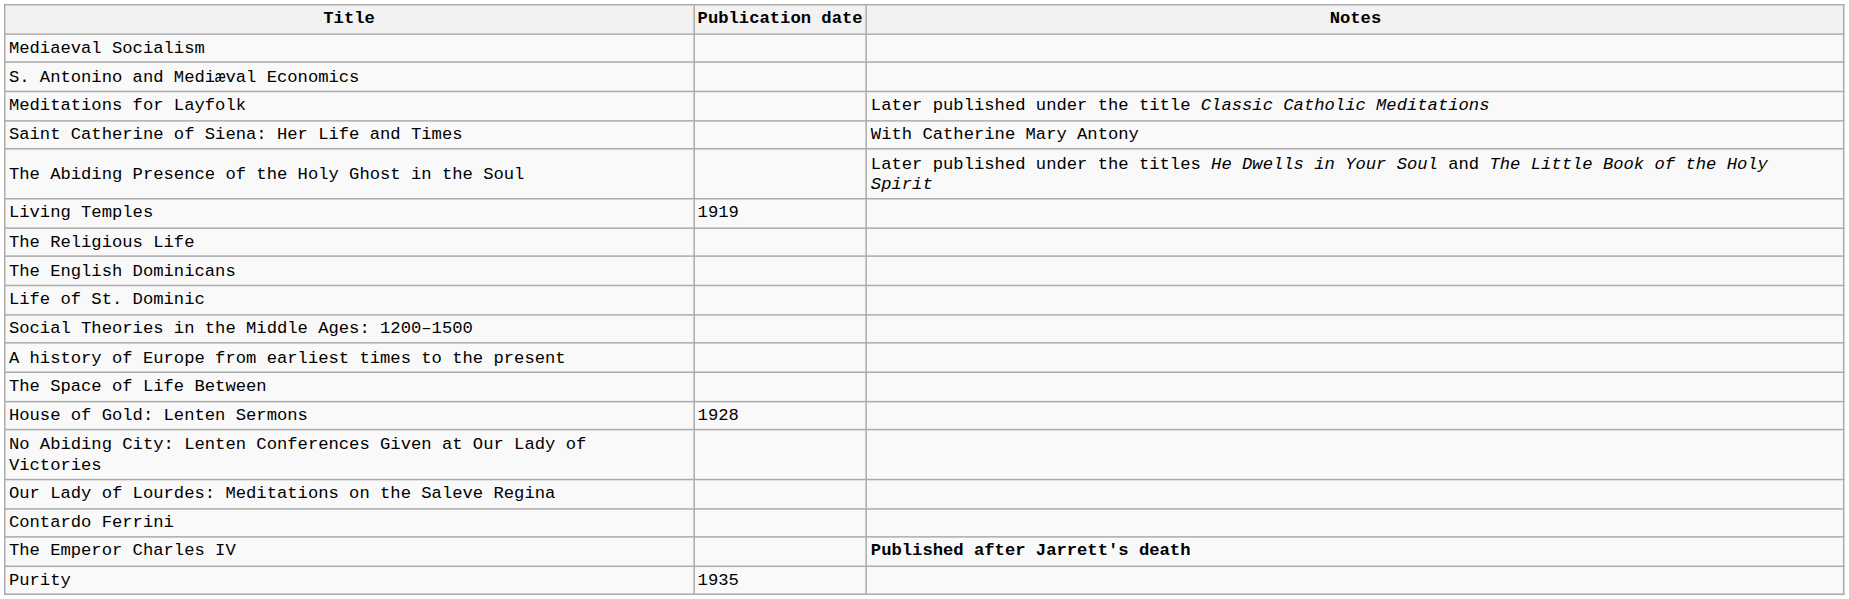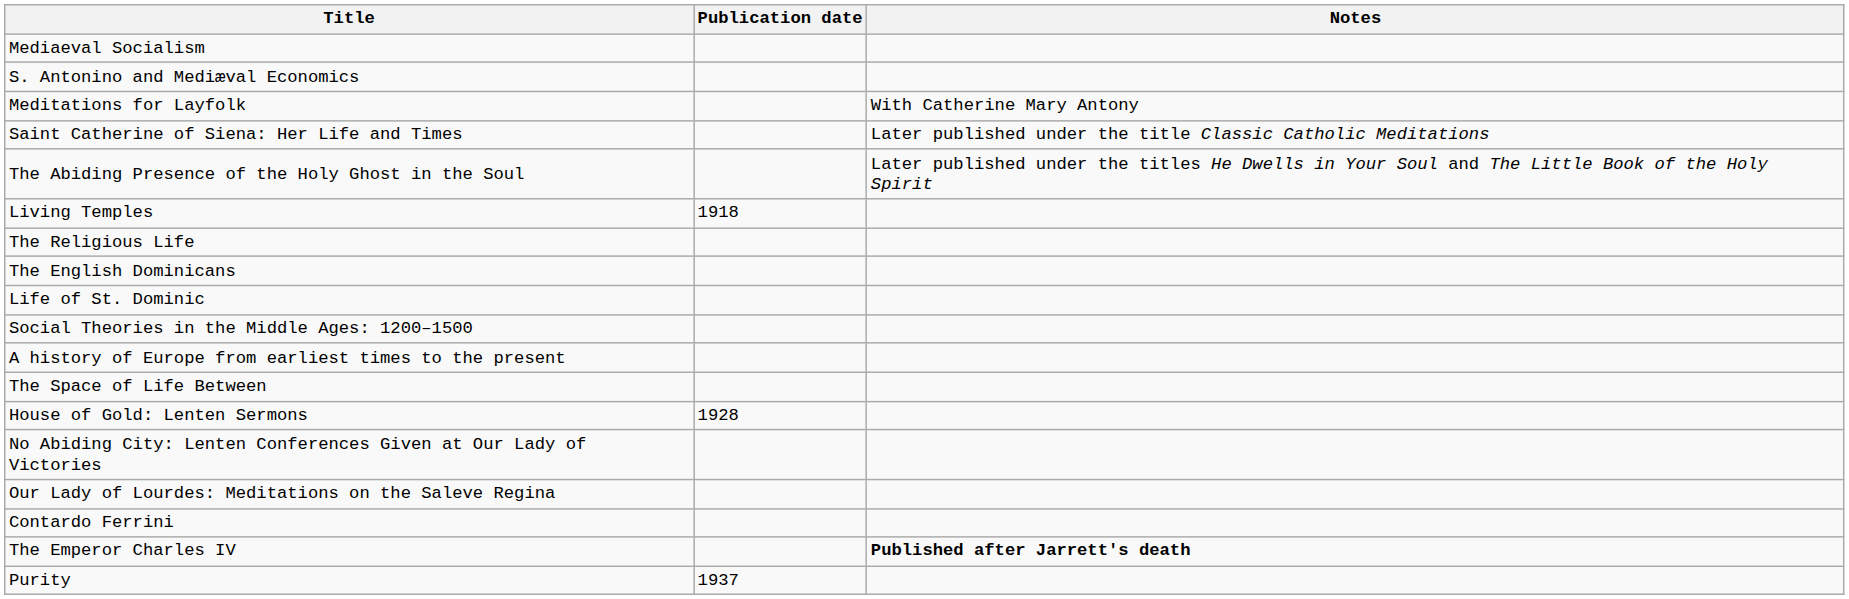 <table class="wikitable sortable" style="font-size:90%; text-align:left">
 <tr>
 <th>Title</th>
 <th>Publication date</th>
 <th>Notes</th>
 </tr>
 <tr>
 <td>Mediaeval Socialism</td>
 <td></td>
 <td></td>
 </tr>
 <tr>
 <td>S. Antonino and Mediæval Economics</td>
 <td></td>
 <td></td>
 </tr>
 <tr>
 <td>Meditations for Layfolk</td>
 <td></td>
-<td>Later published under the title <em>Classic Catholic Meditations</em></td>
+<td>With Catherine Mary Antony</td>
 </tr>
 <tr>
 <td>Saint Catherine of Siena: Her Life and Times</td>
 <td></td>
-<td>With Catherine Mary Antony</td>
+<td>Later published under the title <em>Classic Catholic Meditations</em></td>
 </tr>
 <tr>
 <td>The Abiding Presence of the Holy Ghost in the Soul</td>
 <td></td>
 <td>Later published under the titles <em>He Dwells in Your Soul</em> and <em>The Little Book of the Holy Spirit</em></td>
 </tr>
 <tr>
 <td>Living Temples</td>
-<td>1919</td>
+<td>1918</td>
 <td></td>
 </tr>
 <tr>
 <td>The Religious Life</td>
 <td></td>
 <td></td>
 </tr>
 <tr>
 <td>The English Dominicans</td>
 <td></td>
 <td></td>
 </tr>
 <tr>
 <td>Life of St. Dominic</td>
 <td></td>
 <td></td>
 </tr>
 <tr>
 <td>Social Theories in the Middle Ages: 1200–1500</td>
 <td></td>
 <td></td>
 </tr>
 <tr>
 <td>A history of Europe from earliest times to the present</td>
 <td></td>
 <td></td>
 </tr>
 <tr>
 <td>The Space of Life Between</td>
 <td></td>
 <td></td>
 </tr>
 <tr>
 <td>House of Gold: Lenten Sermons</td>
 <td>1928</td>
 <td></td>
 </tr>
 <tr>
 <td>No Abiding City: Lenten Conferences Given at Our Lady of Victories</td>
 <td></td>
 <td></td>
 </tr>
 <tr>
 <td>Our Lady of Lourdes: Meditations on the Saleve Regina</td>
 <td></td>
 <td></td>
 </tr>
 <tr>
 <td>Contardo Ferrini</td>
 <td></td>
 <td></td>
 </tr>
 <tr>
 <td>The Emperor Charles IV</td>
 <td></td>
 <td><strong>Published after Jarrett's death</strong></td>
 </tr>
 <tr>
 <td>Purity</td>
-<td>1935</td>
+<td>1937</td>
 <td></td>
 </tr>
 </table>
